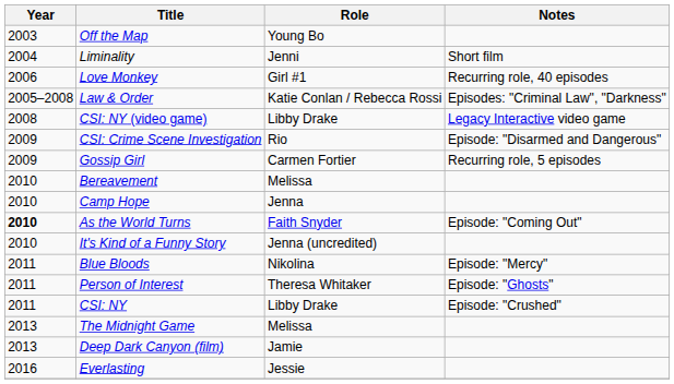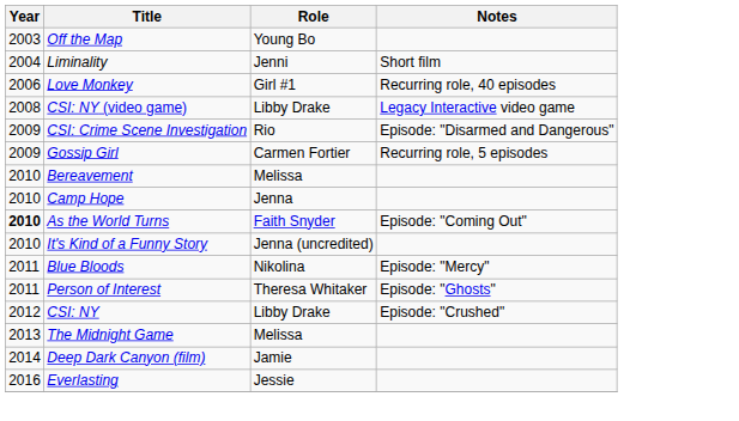 <table class="wikitable sortable">
 <tr>
 <th>Year</th>
 <th>Title</th>
 <th>Role</th>
 <th class="unsortable">Notes</th>
 </tr>
 <tr>
 <td>2003</td>
 <td><em><a href='#'>Off the Map</a></em></td>
 <td>Young Bo</td>
 <td></td>
 </tr>
 <tr>
 <td>2004</td>
 <td><em>Liminality</em></td>
 <td>Jenni</td>
 <td>Short film</td>
 </tr>
 <tr>
 <td>2006</td>
 <td><em><a href='#'>Love Monkey</a></em></td>
 <td>Girl #1</td>
 <td>Recurring role, 40 episodes</td>
-</tr>
-<tr>
-<td>2005–2008</td>
-<td><em><a href='#'>Law & Order</a></em></td>
-<td>Katie Conlan / Rebecca Rossi</td>
-<td>Episodes: "Criminal Law", "Darkness"</td>
 </tr>
 <tr>
 <td>2008</td>
 <td><a href='#'><em>CSI: NY</em> (video game)</a></td>
 <td>Libby Drake</td>
 <td><a href='#'>Legacy Interactive</a> video game</td>
 </tr>
 <tr>
 <td>2009</td>
 <td><em><a href='#'>CSI: Crime Scene Investigation</a></em></td>
 <td>Rio</td>
 <td>Episode: "Disarmed and Dangerous"</td>
 </tr>
 <tr>
 <td>2009</td>
 <td><em><a href='#'>Gossip Girl</a></em></td>
 <td>Carmen Fortier</td>
 <td>Recurring role, 5 episodes</td>
 </tr>
 <tr>
 <td>2010</td>
 <td><em><a href='#'>Bereavement</a></em></td>
 <td>Melissa</td>
 <td></td>
 </tr>
 <tr>
 <td>2010</td>
 <td><em><a href='#'>Camp Hope</a></em></td>
 <td>Jenna</td>
 <td></td>
 </tr>
 <tr>
 <td><strong>2010</strong></td>
 <td><em><a href='#'>As the World Turns</a></em></td>
 <td><a href='#'>Faith Snyder</a></td>
 <td>Episode: "Coming Out"</td>
 </tr>
 <tr>
 <td>2010</td>
 <td><em><a href='#'>It's Kind of a Funny Story</a></em></td>
 <td>Jenna (uncredited)</td>
 <td></td>
 </tr>
 <tr>
 <td>2011</td>
 <td><em><a href='#'>Blue Bloods</a></em></td>
 <td>Nikolina</td>
 <td>Episode: "Mercy"</td>
 </tr>
 <tr>
 <td>2011</td>
 <td><em><a href='#'>Person of Interest</a></em></td>
 <td>Theresa Whitaker</td>
 <td>Episode: "<a href='#'>Ghosts</a>"</td>
 </tr>
 <tr>
-<td>2011</td>
+<td>2012</td>
 <td><em><a href='#'>CSI: NY</a></em></td>
 <td>Libby Drake</td>
 <td>Episode: "Crushed"</td>
 </tr>
 <tr>
 <td>2013</td>
 <td><em><a href='#'>The Midnight Game</a></em></td>
 <td>Melissa</td>
 <td></td>
 </tr>
 <tr>
-<td>2013</td>
+<td>2014</td>
 <td><a href='#'><em>Deep Dark Canyon (film)</em></a></td>
 <td>Jamie</td>
 <td></td>
 </tr>
 <tr>
 <td>2016</td>
 <td><em><a href='#'>Everlasting</a></em></td>
 <td>Jessie</td>
 <td></td>
 </tr>
 <tr>
 </tr>
 </table>
